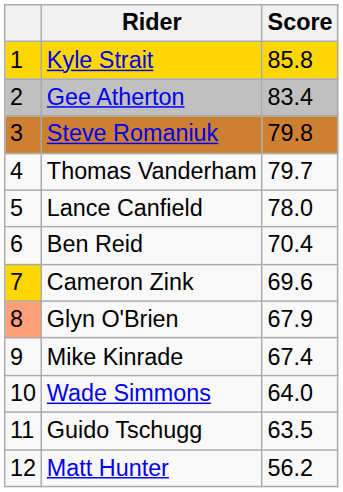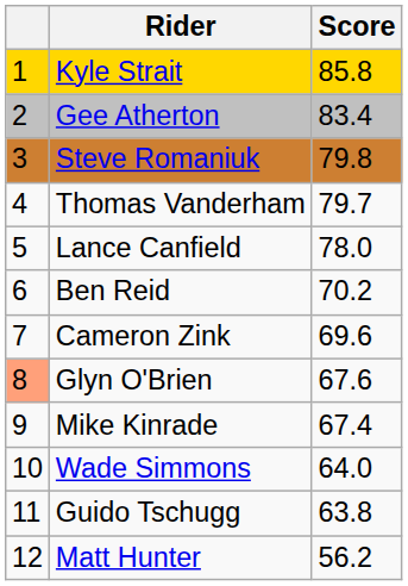 <table class="wikitable">
 <tr>
 <th></th>
 <th>Rider</th>
 <th>Score</th>
 </tr>
 <tr style="background:gold;">
 <td>1</td>
 <td> <a href='#'>Kyle Strait</a></td>
 <td>85.8</td>
 </tr>
 <tr style="background:silver;">
 <td>2</td>
 <td> <a href='#'>Gee Atherton</a></td>
 <td>83.4</td>
 </tr>
 <tr style="background:#cd7f32;">
 <td>3</td>
 <td> <a href='#'>Steve Romaniuk</a></td>
 <td>79.8</td>
 </tr>
 <tr>
 <td>4</td>
 <td> Thomas Vanderham</td>
 <td>79.7</td>
 </tr>
 <tr>
 <td>5</td>
 <td> Lance Canfield</td>
 <td>78.0</td>
 </tr>
 <tr>
 <td>6</td>
 <td> Ben Reid</td>
-<td>70.4</td>
+<td>70.2</td>
 </tr>
 <tr>
-<td style="background: gold;">7</td>
+<td>7</td>
 <td> Cameron Zink</td>
 <td>69.6</td>
 </tr>
 <tr>
 <td style="background: lightsalmon;">8</td>
 <td> Glyn O'Brien</td>
-<td>67.9</td>
+<td>67.6</td>
 </tr>
 <tr>
 <td>9</td>
 <td> Mike Kinrade</td>
 <td>67.4</td>
 </tr>
 <tr>
 <td>10</td>
 <td> <a href='#'>Wade Simmons</a></td>
 <td>64.0</td>
 </tr>
 <tr>
 <td>11</td>
 <td> Guido Tschugg</td>
-<td>63.5</td>
+<td>63.8</td>
 </tr>
 <tr>
 <td>12</td>
 <td> <a href='#'>Matt Hunter</a></td>
 <td>56.2</td>
 </tr>
 </table>
